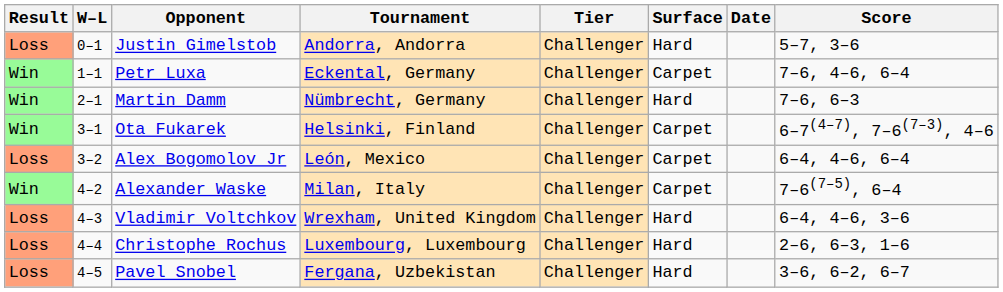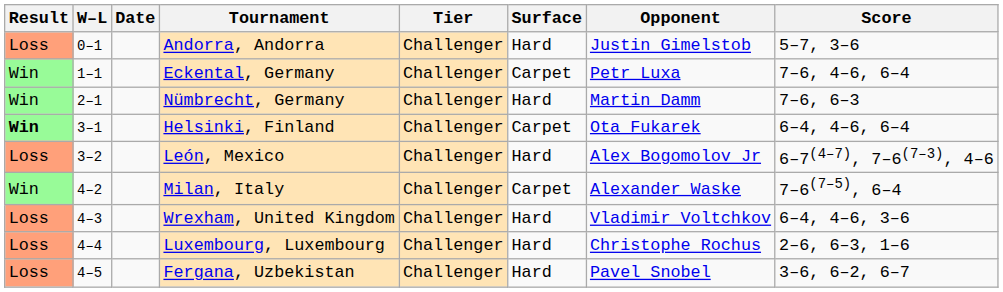 <table class="sortable wikitable">
 <tr>
 <th>Result</th>
 <th class="unsortable">W–L</th>
-<th>Opponent</th>
+<th>Date</th>
 <th>Tournament</th>
 <th>Tier</th>
 <th>Surface</th>
-<th>Date</th>
+<th>Opponent</th>
 <th class="unsortable">Score</th>
 </tr>
 <tr>
 <td style="background:#ffa07a;">Loss</td>
 <td><small>0–1</small></td>
-<td> <a href='#'>Justin Gimelstob</a></td>
+<td></td>
 <td style="background:moccasin;"><a href='#'>Andorra</a>, Andorra</td>
 <td style="background:moccasin;">Challenger</td>
 <td>Hard</td>
-<td></td>
+<td> <a href='#'>Justin Gimelstob</a></td>
 <td>5–7, 3–6</td>
 </tr>
 <tr>
 <td style="background:#98fb98;">Win</td>
 <td><small>1–1</small></td>
-<td> <a href='#'>Petr Luxa</a></td>
+<td></td>
 <td style="background:moccasin;"><a href='#'>Eckental</a>, Germany</td>
 <td style="background:moccasin;">Challenger</td>
 <td>Carpet</td>
-<td></td>
+<td> <a href='#'>Petr Luxa</a></td>
 <td>7–6, 4–6, 6–4</td>
 </tr>
 <tr>
 <td style="background:#98fb98;">Win</td>
 <td><small>2–1</small></td>
-<td> <a href='#'>Martin Damm</a></td>
+<td></td>
 <td style="background:moccasin;"><a href='#'>Nümbrecht</a>, Germany</td>
 <td style="background:moccasin;">Challenger</td>
 <td>Hard</td>
-<td></td>
+<td> <a href='#'>Martin Damm</a></td>
 <td>7–6, 6–3</td>
 </tr>
 <tr>
-<td style="background:#98fb98;">Win</td>
+<td style="background:#98fb98;"><strong>Win</strong></td>
 <td><small>3–1</small></td>
-<td> <a href='#'>Ota Fukarek</a></td>
+<td></td>
 <td style="background:moccasin;"><a href='#'>Helsinki</a>, Finland</td>
 <td style="background:moccasin;">Challenger</td>
 <td>Carpet</td>
-<td></td>
-<td>6–7<sup>(4–7)</sup>, 7–6<sup>(7–3)</sup>, 4–6</td>
+<td> <a href='#'>Ota Fukarek</a></td>
+<td>6–4, 4–6, 6–4</td>
 </tr>
 <tr>
 <td style="background:#ffa07a;">Loss</td>
 <td><small>3–2</small></td>
-<td> <a href='#'>Alex Bogomolov Jr</a></td>
+<td></td>
 <td style="background:moccasin;"><a href='#'>León</a>, Mexico</td>
 <td style="background:moccasin;">Challenger</td>
-<td>Carpet</td>
-<td></td>
-<td>6–4, 4–6, 6–4</td>
+<td>Hard</td>
+<td> <a href='#'>Alex Bogomolov Jr</a></td>
+<td>6–7<sup>(4–7)</sup>, 7–6<sup>(7–3)</sup>, 4–6</td>
 </tr>
 <tr>
 <td style="background:#98fb98;">Win</td>
 <td><small>4–2</small></td>
-<td> <a href='#'>Alexander Waske</a></td>
+<td></td>
 <td style="background:moccasin;"><a href='#'>Milan</a>, Italy</td>
 <td style="background:moccasin;">Challenger</td>
 <td>Carpet</td>
-<td></td>
+<td> <a href='#'>Alexander Waske</a></td>
 <td>7–6<sup>(7–5)</sup>, 6–4</td>
 </tr>
 <tr>
 <td style="background:#ffa07a;">Loss</td>
 <td><small>4–3</small></td>
-<td> <a href='#'>Vladimir Voltchkov</a></td>
+<td></td>
 <td style="background:moccasin;"><a href='#'>Wrexham</a>, United Kingdom</td>
 <td style="background:moccasin;">Challenger</td>
 <td>Hard</td>
-<td></td>
+<td> <a href='#'>Vladimir Voltchkov</a></td>
 <td>6–4, 4–6, 3–6</td>
 </tr>
 <tr>
 <td style="background:#ffa07a;">Loss</td>
 <td><small>4–4</small></td>
-<td> <a href='#'>Christophe Rochus</a></td>
+<td></td>
 <td style="background:moccasin;"><a href='#'>Luxembourg</a>, Luxembourg</td>
 <td style="background:moccasin;">Challenger</td>
 <td>Hard</td>
-<td></td>
+<td> <a href='#'>Christophe Rochus</a></td>
 <td>2–6, 6–3, 1–6</td>
 </tr>
 <tr>
 <td style="background:#ffa07a;">Loss</td>
 <td><small>4–5</small></td>
-<td> <a href='#'>Pavel Snobel</a></td>
+<td></td>
 <td style="background:moccasin;"><a href='#'>Fergana</a>, Uzbekistan</td>
 <td style="background:moccasin;">Challenger</td>
 <td>Hard</td>
-<td></td>
+<td> <a href='#'>Pavel Snobel</a></td>
 <td>3–6, 6–2, 6–7</td>
 </tr>
 </table>
